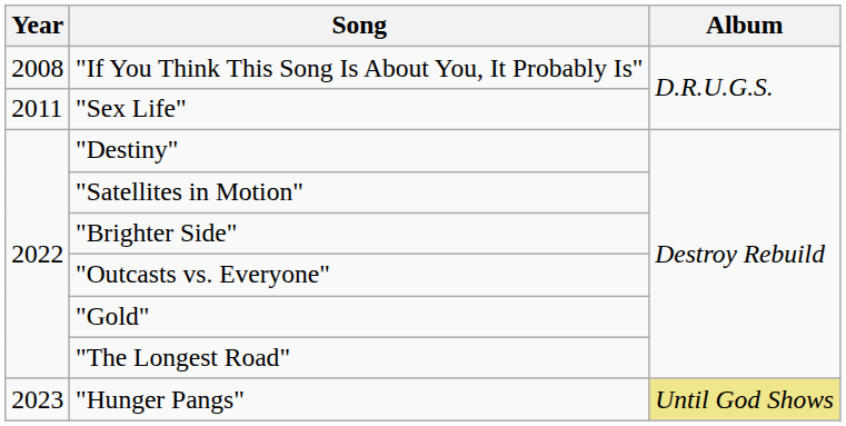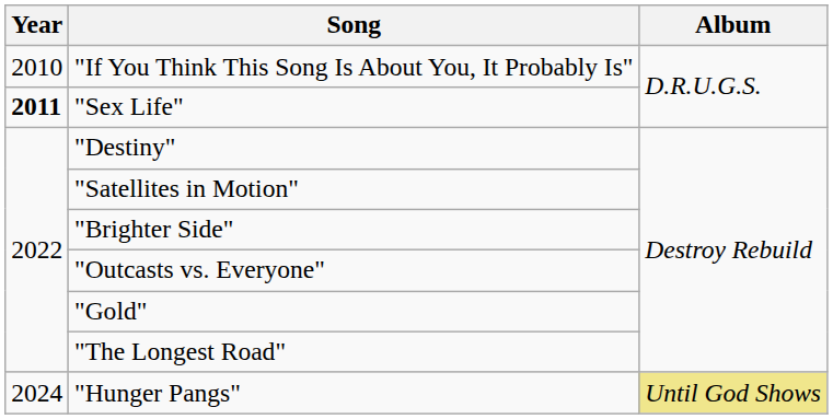 <table class="wikitable">
 <tr>
 <th>Year</th>
 <th>Song</th>
 <th>Album</th>
 </tr>
 <tr>
-<td>2008</td>
+<td>2010</td>
 <td>"If You Think This Song Is About You, It Probably Is"</td>
 <td rowspan="2"><em>D.R.U.G.S.</em></td>
 </tr>
 <tr>
-<td>2011</td>
+<td><strong>2011</strong></td>
 <td>"Sex Life"</td>
 </tr>
 <tr>
 <td rowspan="6">2022</td>
 <td>"Destiny"</td>
 <td rowspan="6"><em>Destroy Rebuild</em></td>
 </tr>
 <tr>
 <td>"Satellites in Motion"</td>
 </tr>
 <tr>
 <td>"Brighter Side"</td>
 </tr>
 <tr>
 <td>"Outcasts vs. Everyone"</td>
 </tr>
 <tr>
 <td>"Gold"</td>
 </tr>
 <tr>
 <td>"The Longest Road"</td>
 </tr>
 <tr>
-<td>2023</td>
+<td>2024</td>
 <td>"Hunger Pangs"</td>
 <td style="background: khaki;"><em>Until God Shows</em></td>
 </tr>
 </table>
